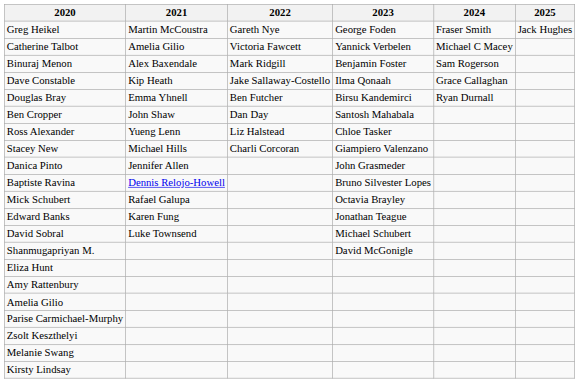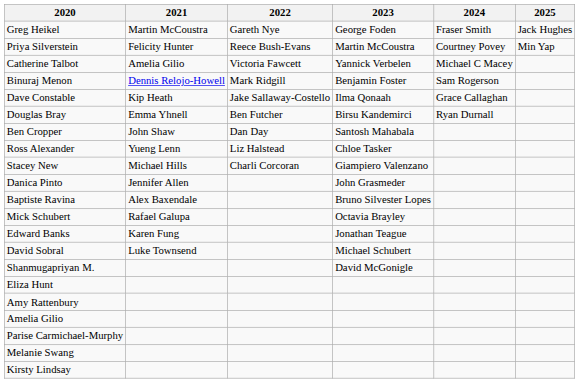 <table class="wikitable">
 <tr>
 <th>2020</th>
 <th>2021</th>
 <th>2022</th>
 <th>2023</th>
 <th>2024</th>
 <th>2025</th>
 </tr>
 <tr>
 <td>Greg Heikel</td>
 <td>Martin McCoustra</td>
 <td>Gareth Nye</td>
 <td>George Foden</td>
 <td>Fraser Smith</td>
 <td>Jack Hughes</td>
 </tr>
 <tr>
+<td>Priya Silverstein</td>
+<td>Felicity Hunter</td>
+<td>Reece Bush-Evans</td>
+<td>Martin McCoustra</td>
+<td>Courtney Povey</td>
+<td>Min Yap</td>
+</tr>
+<tr>
 <td>Catherine Talbot</td>
 <td>Amelia Gilio</td>
 <td>Victoria Fawcett</td>
 <td>Yannick Verbelen</td>
 <td>Michael C Macey</td>
 <td></td>
 </tr>
 <tr>
 <td>Binuraj Menon</td>
-<td>Alex Baxendale</td>
+<td><a href='#'>Dennis Relojo-Howell</a></td>
 <td>Mark Ridgill</td>
 <td>Benjamin Foster</td>
 <td>Sam Rogerson</td>
 <td></td>
 </tr>
 <tr>
 <td>Dave Constable</td>
 <td>Kip Heath</td>
 <td>Jake Sallaway-Costello</td>
 <td>Ilma Qonaah</td>
 <td>Grace Callaghan</td>
 <td></td>
 </tr>
 <tr>
 <td>Douglas Bray</td>
 <td>Emma Yhnell</td>
 <td>Ben Futcher</td>
 <td>Birsu Kandemirci</td>
 <td>Ryan Durnall</td>
 <td></td>
 </tr>
 <tr>
 <td>Ben Cropper</td>
 <td>John Shaw</td>
 <td>Dan Day</td>
 <td>Santosh Mahabala</td>
 <td></td>
 <td></td>
 </tr>
 <tr>
 <td>Ross Alexander</td>
 <td>Yueng Lenn</td>
 <td>Liz Halstead</td>
 <td>Chloe Tasker</td>
 <td></td>
 <td></td>
 </tr>
 <tr>
 <td>Stacey New</td>
 <td>Michael Hills</td>
 <td>Charli Corcoran</td>
 <td>Giampiero Valenzano</td>
 <td></td>
 <td></td>
 </tr>
 <tr>
 <td>Danica Pinto</td>
 <td>Jennifer Allen</td>
 <td></td>
 <td>John Grasmeder</td>
 <td></td>
 <td></td>
 </tr>
 <tr>
 <td>Baptiste Ravina</td>
-<td><a href='#'>Dennis Relojo-Howell</a></td>
+<td>Alex Baxendale</td>
 <td></td>
 <td>Bruno Silvester Lopes</td>
 <td></td>
 <td></td>
 </tr>
 <tr>
 <td>Mick Schubert</td>
 <td>Rafael Galupa</td>
 <td></td>
 <td>Octavia Brayley</td>
 <td></td>
 <td></td>
 </tr>
 <tr>
 <td>Edward Banks</td>
 <td>Karen Fung</td>
 <td></td>
 <td>Jonathan Teague</td>
 <td></td>
 <td></td>
 </tr>
 <tr>
 <td>David Sobral</td>
 <td>Luke Townsend</td>
 <td></td>
 <td>Michael Schubert</td>
 <td></td>
 <td></td>
 </tr>
 <tr>
 <td>Shanmugapriyan M.</td>
 <td></td>
 <td></td>
 <td>David McGonigle</td>
 <td></td>
 <td></td>
 </tr>
 <tr>
 <td>Eliza Hunt</td>
 <td></td>
 <td></td>
 <td></td>
 <td></td>
 <td></td>
 </tr>
 <tr>
 <td>Amy Rattenbury</td>
 <td></td>
 <td></td>
 <td></td>
 <td></td>
 <td></td>
 </tr>
 <tr>
 <td>Amelia Gilio</td>
 <td></td>
 <td></td>
 <td></td>
 <td></td>
 <td></td>
 </tr>
 <tr>
 <td>Parise Carmichael-Murphy</td>
 <td></td>
 <td></td>
 <td></td>
 <td></td>
 <td></td>
 </tr>
 <tr>
-<td>Zsolt Keszthelyi</td>
-<td></td>
-<td></td>
-<td></td>
-<td></td>
-<td></td>
-</tr>
-<tr>
 <td>Melanie Swang</td>
 <td></td>
 <td></td>
 <td></td>
 <td></td>
 <td></td>
 </tr>
 <tr>
 <td>Kirsty Lindsay</td>
 <td></td>
 <td></td>
 <td></td>
 <td></td>
 <td></td>
 </tr>
 </table>
